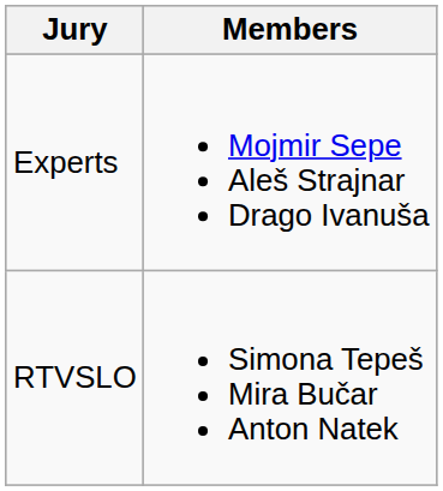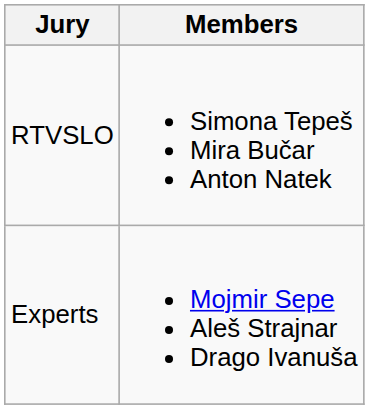 <table class="wikitable" style="margin: 1em auto 1em auto">
 <tr>
 <th>Jury</th>
 <th>Members</th>
 </tr>
 <tr>
+<td>RTVSLO</td>
+<td><br><ul><li>Simona Tepeš</li><li>Mira Bučar</li><li>Anton Natek</li></ul></td>
+</tr>
+<tr>
 <td>Experts</td>
 <td><br><ul><li><a href='#'>Mojmir Sepe</a></li><li>Aleš Strajnar</li><li>Drago Ivanuša</li></ul></td>
 </tr>
-<tr>
-<td>RTVSLO</td>
-<td><br><ul><li>Simona Tepeš</li><li>Mira Bučar</li><li>Anton Natek</li></ul></td>
-</tr>
 </table>
